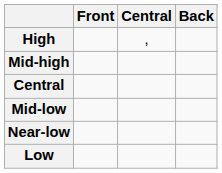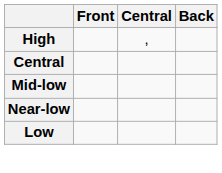 <table class="wikitable" style="text-align: center;">
 <tr>
 <th></th>
 <th>Front</th>
 <th>Central</th>
 <th>Back</th>
 </tr>
 <tr>
 <th>High</th>
 <td></td>
 <td>, </td>
-<td></td>
-</tr>
-<tr>
-<th>Mid-high</th>
-<td></td>
-<td></td>
 <td></td>
 </tr>
 <tr>
 <th>Central</th>
 <td></td>
 <td></td>
 <td></td>
 </tr>
 <tr>
 <th>Mid-low</th>
 <td></td>
 <td></td>
 <td></td>
 </tr>
 <tr>
 <th>Near-low</th>
 <td></td>
 <td></td>
 <td></td>
 </tr>
 <tr>
 <th>Low</th>
 <td></td>
 <td></td>
 <td></td>
 </tr>
 </table>
